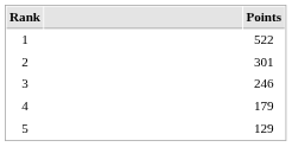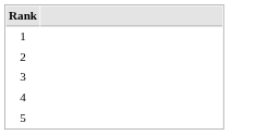 <table cellspacing="1" cellpadding="3" style="border:1px solid #AAAAAA;font-size:86%">
 <tr bgcolor="#E4E4E4">
 <th style="border-bottom:1px solid #AAAAAA" width=10>Rank</th>
 <th style="border-bottom:1px solid #AAAAAA" width=200></th>
-<th style="border-bottom:1px solid #AAAAAA" width=20>Points</th>
 </tr>
 <tr>
 <td style="text-align:center;">1</td>
 <td></td>
-<td align=center>522</td>
 </tr>
 <tr>
 <td style="text-align:center;">2</td>
 <td></td>
-<td align=center>301</td>
 </tr>
 <tr>
 <td style="text-align:center;">3</td>
 <td></td>
-<td align=center>246</td>
 </tr>
 <tr>
 <td style="text-align:center;">4</td>
 <td></td>
-<td align=center>179</td>
 </tr>
 <tr>
 <td style="text-align:center;">5</td>
 <td></td>
-<td align=center>129</td>
 </tr>
 </table>
